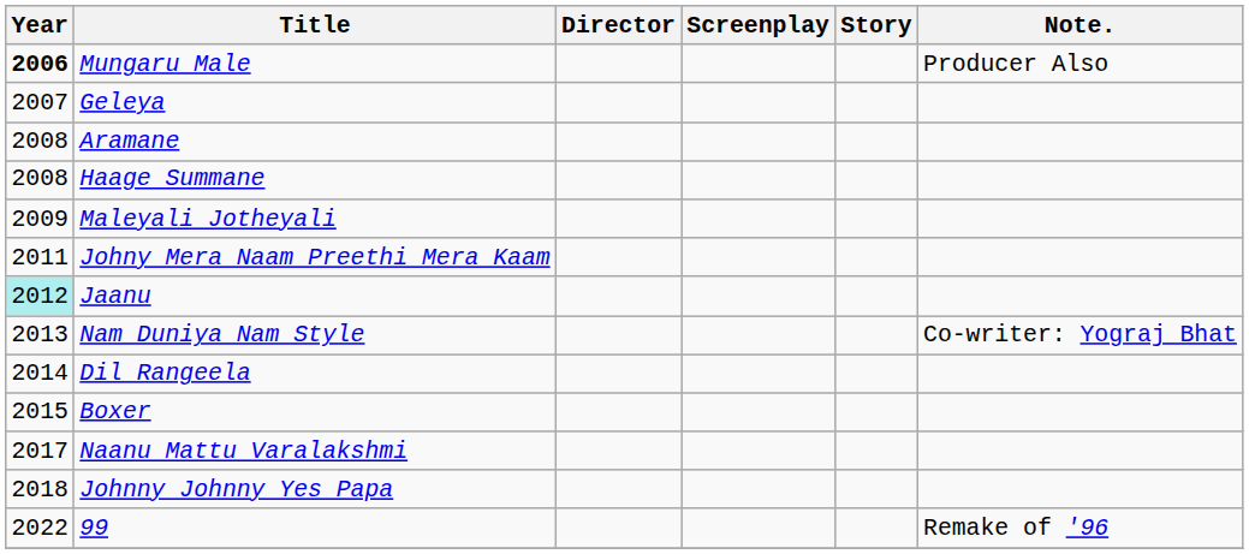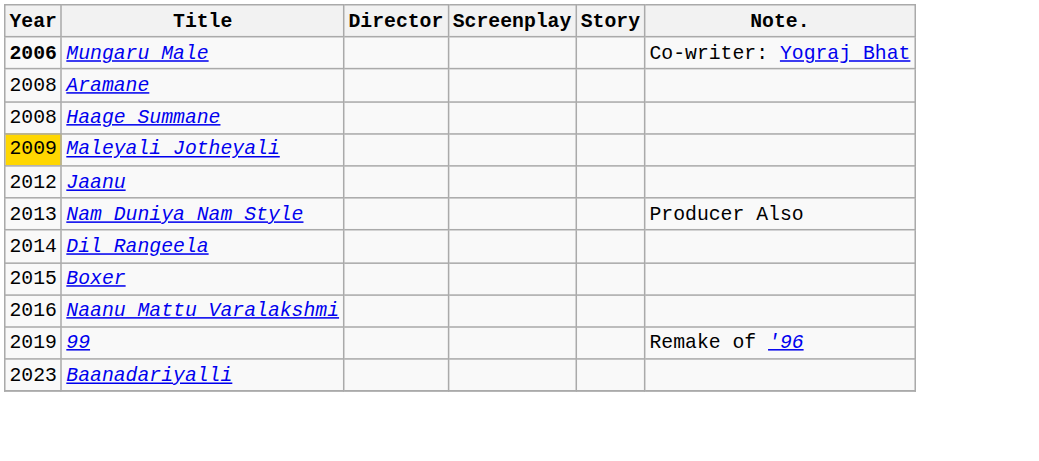 <table class="wikitable">
 <tr>
 <th>Year</th>
 <th>Title</th>
 <th>Director</th>
 <th>Screenplay</th>
 <th>Story</th>
 <th>Note.</th>
 </tr>
 <tr>
 <td><strong>2006</strong></td>
 <td><em><a href='#'>Mungaru Male</a></em></td>
 <td></td>
 <td></td>
 <td></td>
-<td>Producer Also</td>
-</tr>
-<tr>
-<td>2007</td>
-<td><em><a href='#'>Geleya</a></em></td>
-<td></td>
-<td></td>
-<td></td>
-<td></td>
+<td>Co-writer: <a href='#'>Yograj Bhat</a></td>
 </tr>
 <tr>
 <td>2008</td>
 <td><em><a href='#'>Aramane</a></em></td>
 <td></td>
 <td></td>
 <td></td>
 <td></td>
 </tr>
 <tr>
 <td>2008</td>
 <td><em><a href='#'>Haage Summane</a></em></td>
 <td></td>
 <td></td>
 <td></td>
 <td></td>
 </tr>
 <tr>
-<td>2009</td>
+<td style="background: gold;">2009</td>
 <td><em><a href='#'>Maleyali Jotheyali</a></em></td>
 <td></td>
 <td></td>
 <td></td>
 <td></td>
 </tr>
 <tr>
-<td>2011</td>
-<td><em><a href='#'>Johny Mera Naam Preethi Mera Kaam</a></em></td>
-<td></td>
-<td></td>
-<td></td>
-<td></td>
-</tr>
-<tr>
-<td style="background: paleturquoise;">2012</td>
+<td>2012</td>
 <td><em><a href='#'>Jaanu</a></em></td>
 <td></td>
 <td></td>
 <td></td>
 <td></td>
 </tr>
 <tr>
 <td>2013</td>
 <td><em><a href='#'>Nam Duniya Nam Style</a></em></td>
 <td></td>
 <td></td>
 <td></td>
-<td>Co-writer: <a href='#'>Yograj Bhat</a></td>
+<td>Producer Also</td>
 </tr>
 <tr>
 <td>2014</td>
 <td><em><a href='#'>Dil Rangeela</a></em></td>
 <td></td>
 <td></td>
 <td></td>
 <td></td>
 </tr>
 <tr>
 <td>2015</td>
 <td><em><a href='#'>Boxer</a></em></td>
 <td></td>
 <td></td>
 <td></td>
 <td></td>
 </tr>
 <tr>
-<td>2017</td>
+<td>2016</td>
 <td><em><a href='#'>Naanu Mattu Varalakshmi</a></em></td>
 <td></td>
 <td></td>
 <td></td>
 <td></td>
 </tr>
 <tr>
-<td>2018</td>
-<td><em><a href='#'>Johnny Johnny Yes Papa</a></em></td>
-<td></td>
-<td></td>
-<td></td>
-<td></td>
-</tr>
-<tr>
-<td>2022</td>
+<td>2019</td>
 <td><em><a href='#'>99</a></em></td>
 <td></td>
 <td></td>
 <td></td>
 <td>Remake of <em><a href='#'>'96</a></em></td>
 </tr>
 <tr>
+<td>2023</td>
+<td><em><a href='#'>Baanadariyalli</a></em></td>
+<td></td>
+<td></td>
+<td></td>
+<td></td>
+</tr>
+<tr>
 </tr>
 </table>
